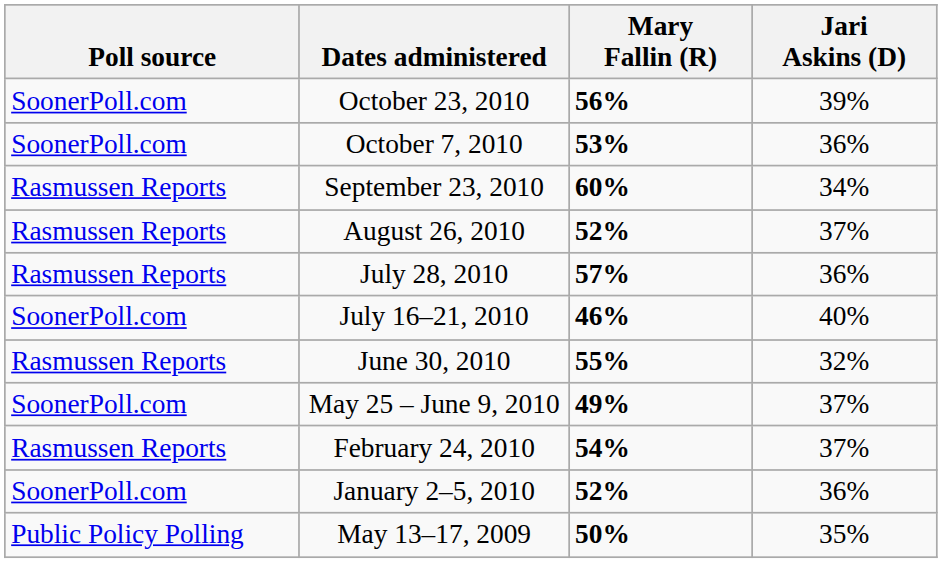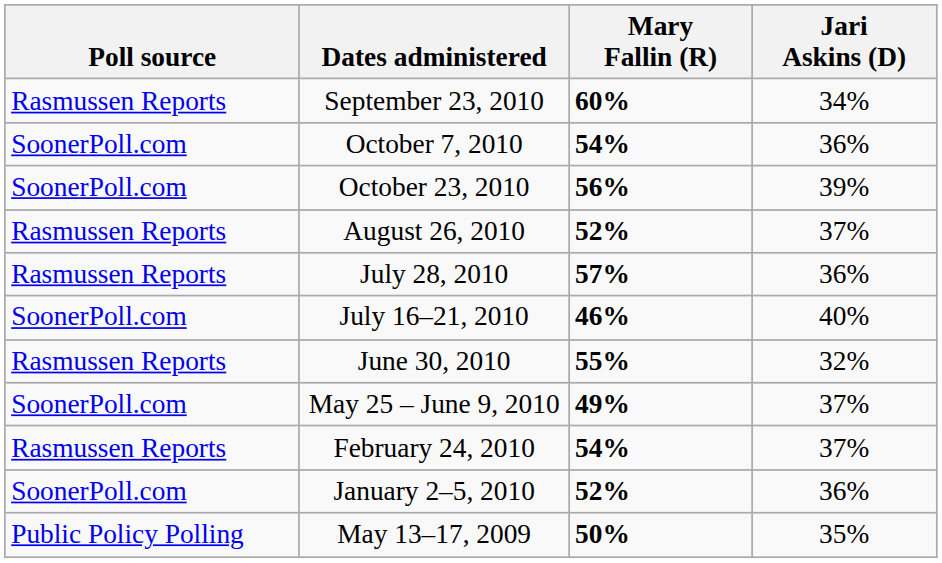 <table class="wikitable">
 <tr valign=bottom>
 <th style="width:165px;">Poll source</th>
 <th style="width:150px;">Dates administered</th>
 <th style="width:100px;">Mary<br>Fallin (R)</th>
 <th style="width:100px;">Jari<br>Askins (D)</th>
 </tr>
 <tr>
+<td><a href='#'>Rasmussen Reports</a></td>
+<td align=center>September 23, 2010</td>
+<td><strong>60%</strong></td>
+<td align=center>34%</td>
+</tr>
+<tr>
+<td><a href='#'>SoonerPoll.com</a></td>
+<td align=center>October 7, 2010</td>
+<td><strong>54%</strong></td>
+<td align=center>36%</td>
+</tr>
+<tr>
 <td><a href='#'>SoonerPoll.com</a></td>
 <td align=center>October 23, 2010</td>
 <td><strong>56%</strong></td>
 <td align=center>39%</td>
-</tr>
-<tr>
-<td><a href='#'>SoonerPoll.com</a></td>
-<td align=center>October 7, 2010</td>
-<td><strong>53%</strong></td>
-<td align=center>36%</td>
-</tr>
-<tr>
-<td><a href='#'>Rasmussen Reports</a></td>
-<td align=center>September 23, 2010</td>
-<td><strong>60%</strong></td>
-<td align=center>34%</td>
 </tr>
 <tr>
 <td><a href='#'>Rasmussen Reports</a></td>
 <td align=center>August 26, 2010</td>
 <td><strong>52%</strong></td>
 <td align=center>37%</td>
 </tr>
 <tr>
 <td><a href='#'>Rasmussen Reports</a></td>
 <td align=center>July 28, 2010</td>
 <td><strong>57%</strong></td>
 <td align=center>36%</td>
 </tr>
 <tr>
 <td><a href='#'>SoonerPoll.com</a></td>
 <td align=center>July 16–21, 2010</td>
 <td><strong>46%</strong></td>
 <td align=center>40%</td>
 </tr>
 <tr>
 <td><a href='#'>Rasmussen Reports</a></td>
 <td align=center>June 30, 2010</td>
 <td><strong>55%</strong></td>
 <td align=center>32%</td>
 </tr>
 <tr>
 <td><a href='#'>SoonerPoll.com</a></td>
 <td align=center>May 25 – June 9, 2010</td>
 <td><strong>49%</strong></td>
 <td align=center>37%</td>
 </tr>
 <tr>
 <td><a href='#'>Rasmussen Reports</a></td>
 <td align=center>February 24, 2010</td>
 <td><strong>54%</strong></td>
 <td align=center>37%</td>
 </tr>
 <tr>
 <td><a href='#'>SoonerPoll.com</a></td>
 <td align=center>January 2–5, 2010</td>
 <td><strong>52%</strong></td>
 <td align=center>36%</td>
 </tr>
 <tr>
 <td><a href='#'>Public Policy Polling</a></td>
 <td align=center>May 13–17, 2009</td>
 <td><strong>50%</strong></td>
 <td align=center>35%</td>
 </tr>
 </table>
